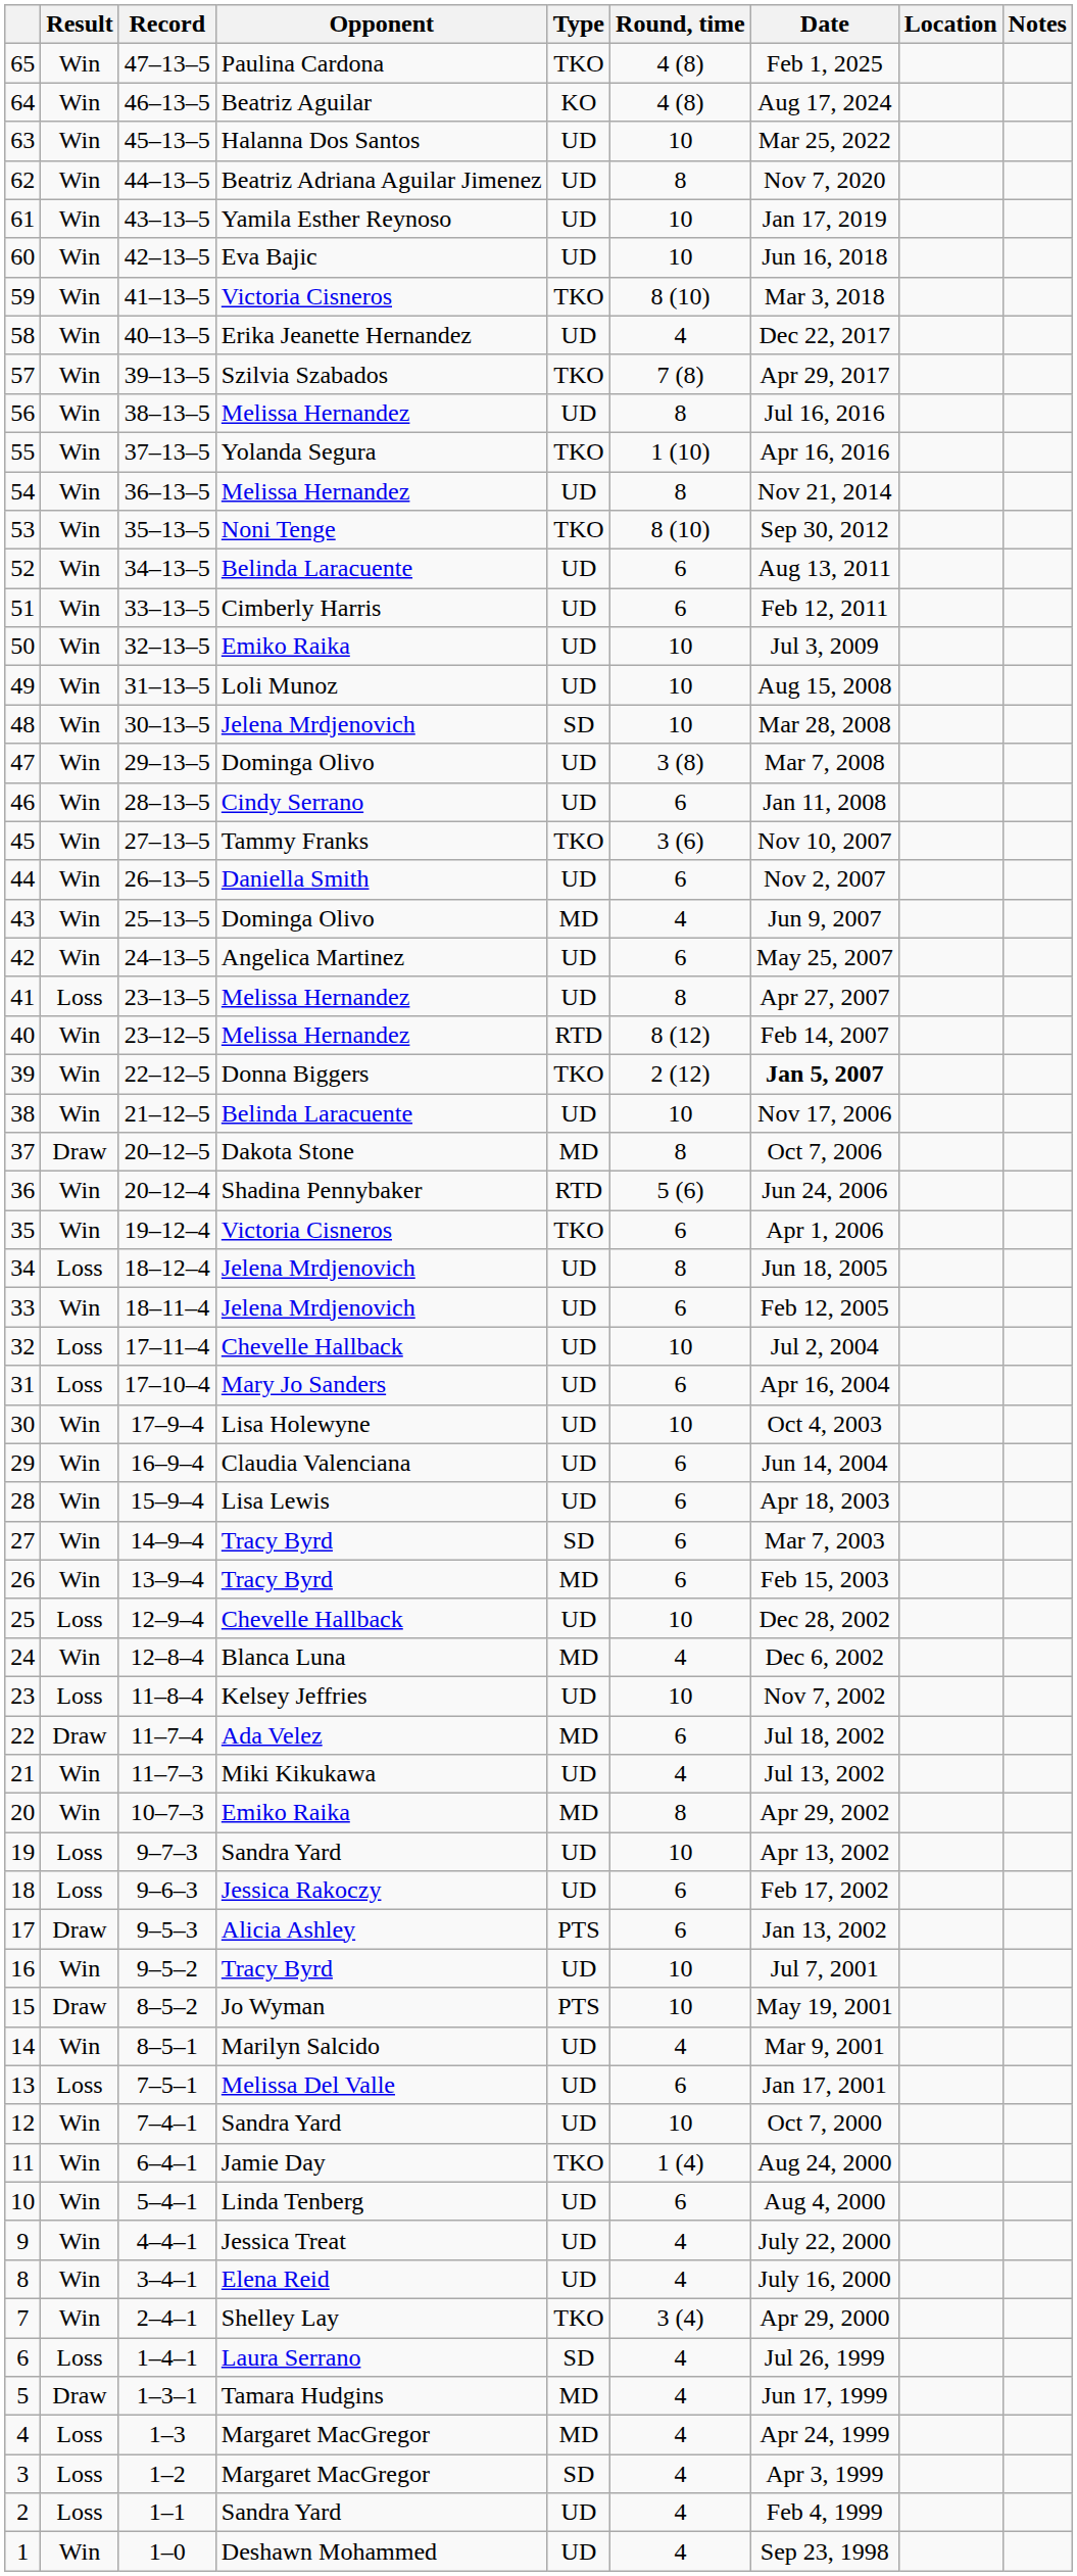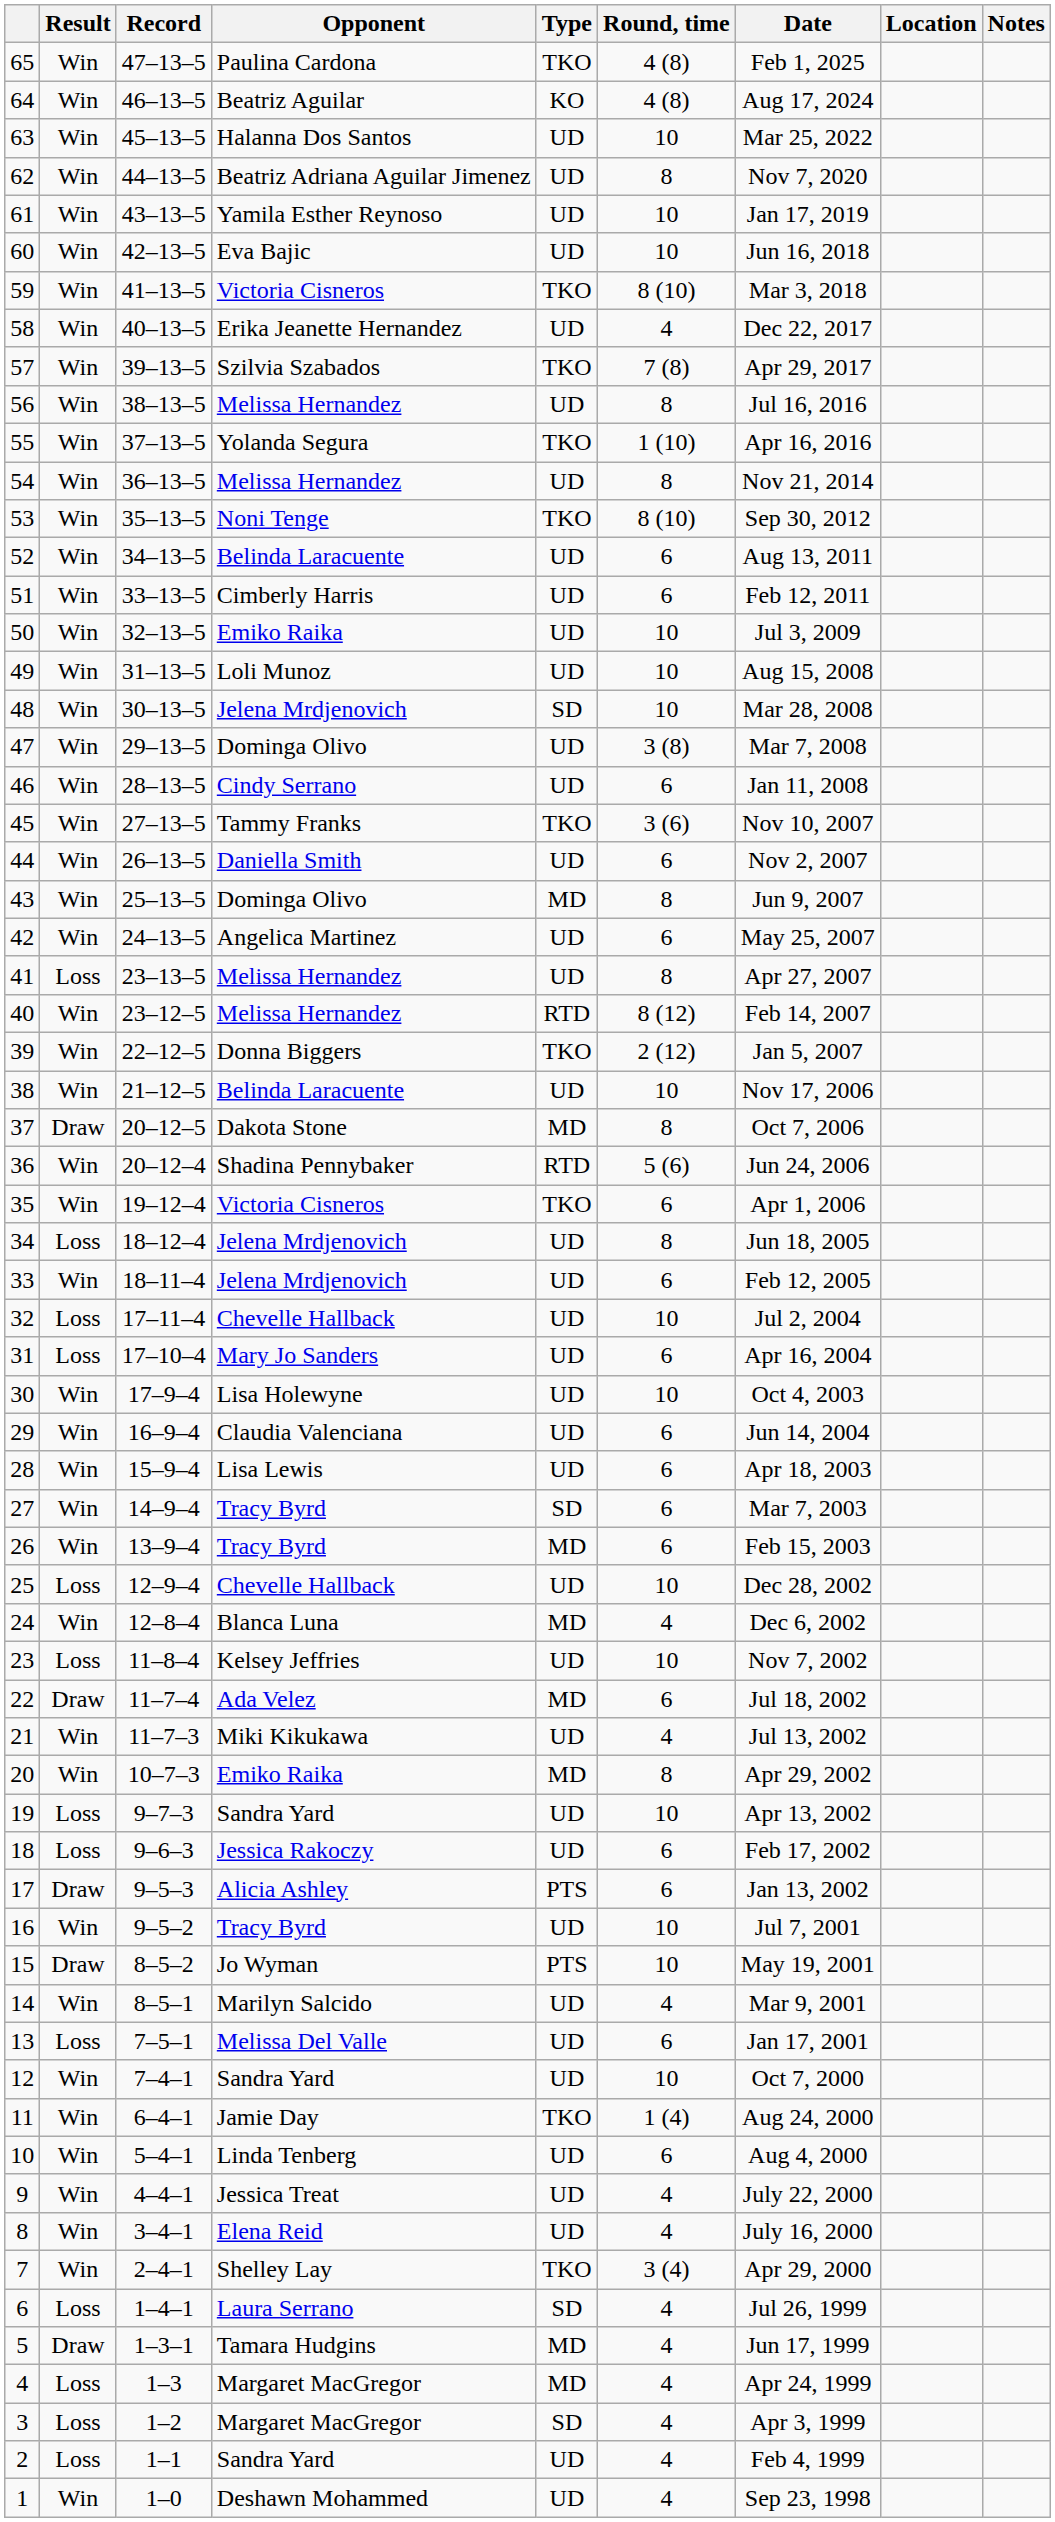 <table class=wikitable style=text-align:center>
 <tr>
 <th></th>
 <th>Result</th>
 <th>Record</th>
 <th>Opponent</th>
 <th>Type</th>
 <th>Round, time</th>
 <th>Date</th>
 <th>Location</th>
 <th>Notes</th>
 </tr>
 <tr>
 <td>65</td>
 <td>Win</td>
 <td>47–13–5</td>
 <td align=left>Paulina Cardona</td>
 <td>TKO</td>
 <td>4 (8)</td>
 <td>Feb 1, 2025</td>
 <td align=left></td>
 <td align=left></td>
 </tr>
 <tr>
 <td>64</td>
 <td>Win</td>
 <td>46–13–5</td>
 <td align=left>Beatriz Aguilar</td>
 <td>KO</td>
 <td>4 (8)</td>
 <td>Aug 17, 2024</td>
 <td align=left></td>
 <td align=left></td>
 </tr>
 <tr>
 <td>63</td>
 <td>Win</td>
 <td>45–13–5</td>
 <td align=left>Halanna Dos Santos</td>
 <td>UD</td>
 <td>10</td>
 <td>Mar 25, 2022</td>
 <td align=left></td>
 <td align=left></td>
 </tr>
 <tr>
 <td>62</td>
 <td>Win</td>
 <td>44–13–5</td>
 <td align=left>Beatriz Adriana Aguilar Jimenez</td>
 <td>UD</td>
 <td>8</td>
 <td>Nov 7, 2020</td>
 <td align=left></td>
 <td align=left></td>
 </tr>
 <tr>
 <td>61</td>
 <td>Win</td>
 <td>43–13–5</td>
 <td align=left>Yamila Esther Reynoso</td>
 <td>UD</td>
 <td>10</td>
 <td>Jan 17, 2019</td>
 <td align=left></td>
 <td align=left></td>
 </tr>
 <tr>
 <td>60</td>
 <td>Win</td>
 <td>42–13–5</td>
 <td align=left>Eva Bajic</td>
 <td>UD</td>
 <td>10</td>
 <td>Jun 16, 2018</td>
 <td align=left></td>
 <td align=left></td>
 </tr>
 <tr>
 <td>59</td>
 <td>Win</td>
 <td>41–13–5</td>
 <td align=left><a href='#'>Victoria Cisneros</a></td>
 <td>TKO</td>
 <td>8 (10)</td>
 <td>Mar 3, 2018</td>
 <td align=left></td>
 <td align=left></td>
 </tr>
 <tr>
 <td>58</td>
 <td>Win</td>
 <td>40–13–5</td>
 <td align=left>Erika Jeanette Hernandez</td>
 <td>UD</td>
 <td>4</td>
 <td>Dec 22, 2017</td>
 <td align=left></td>
 <td align=left></td>
 </tr>
 <tr>
 <td>57</td>
 <td>Win</td>
 <td>39–13–5</td>
 <td align=left>Szilvia Szabados</td>
 <td>TKO</td>
 <td>7 (8)</td>
 <td>Apr 29, 2017</td>
 <td align=left></td>
 <td align=left></td>
 </tr>
 <tr>
 <td>56</td>
 <td>Win</td>
 <td>38–13–5</td>
 <td align=left><a href='#'>Melissa Hernandez</a></td>
 <td>UD</td>
 <td>8</td>
 <td>Jul 16, 2016</td>
 <td align=left></td>
 <td align=left></td>
 </tr>
 <tr>
 <td>55</td>
 <td>Win</td>
 <td>37–13–5</td>
 <td align=left>Yolanda Segura</td>
 <td>TKO</td>
 <td>1 (10)</td>
 <td>Apr 16, 2016</td>
 <td align=left></td>
 <td align=left></td>
 </tr>
 <tr>
 <td>54</td>
 <td>Win</td>
 <td>36–13–5</td>
 <td align=left><a href='#'>Melissa Hernandez</a></td>
 <td>UD</td>
 <td>8</td>
 <td>Nov 21, 2014</td>
 <td align=left></td>
 <td align=left></td>
 </tr>
 <tr>
 <td>53</td>
 <td>Win</td>
 <td>35–13–5</td>
 <td align=left><a href='#'>Noni Tenge</a></td>
 <td>TKO</td>
 <td>8 (10)</td>
 <td>Sep 30, 2012</td>
 <td align=left></td>
 <td align=left></td>
 </tr>
 <tr>
 <td>52</td>
 <td>Win</td>
 <td>34–13–5</td>
 <td align=left><a href='#'>Belinda Laracuente</a></td>
 <td>UD</td>
 <td>6</td>
 <td>Aug 13, 2011</td>
 <td align=left></td>
 <td align=left></td>
 </tr>
 <tr>
 <td>51</td>
 <td>Win</td>
 <td>33–13–5</td>
 <td align=left>Cimberly Harris</td>
 <td>UD</td>
 <td>6</td>
 <td>Feb 12, 2011</td>
 <td align=left></td>
 <td align=left></td>
 </tr>
 <tr>
 <td>50</td>
 <td>Win</td>
 <td>32–13–5</td>
 <td align=left><a href='#'>Emiko Raika</a></td>
 <td>UD</td>
 <td>10</td>
 <td>Jul 3, 2009</td>
 <td align=left></td>
 <td align=left></td>
 </tr>
 <tr>
 <td>49</td>
 <td>Win</td>
 <td>31–13–5</td>
 <td align=left>Loli Munoz</td>
 <td>UD</td>
 <td>10</td>
 <td>Aug 15, 2008</td>
 <td align=left></td>
 <td align=left></td>
 </tr>
 <tr>
 <td>48</td>
 <td>Win</td>
 <td>30–13–5</td>
 <td align=left><a href='#'>Jelena Mrdjenovich</a></td>
 <td>SD</td>
 <td>10</td>
 <td>Mar 28, 2008</td>
 <td align=left></td>
 <td align=left></td>
 </tr>
 <tr>
 <td>47</td>
 <td>Win</td>
 <td>29–13–5</td>
 <td align=left>Dominga Olivo</td>
 <td>UD</td>
 <td>3 (8)</td>
 <td>Mar 7, 2008</td>
 <td align=left></td>
 <td align=left></td>
 </tr>
 <tr>
 <td>46</td>
 <td>Win</td>
 <td>28–13–5</td>
 <td align=left><a href='#'>Cindy Serrano</a></td>
 <td>UD</td>
 <td>6</td>
 <td>Jan 11, 2008</td>
 <td align=left></td>
 <td align=left></td>
 </tr>
 <tr>
 <td>45</td>
 <td>Win</td>
 <td>27–13–5</td>
 <td align=left>Tammy Franks</td>
 <td>TKO</td>
 <td>3 (6)</td>
 <td>Nov 10, 2007</td>
 <td align=left></td>
 <td align=left></td>
 </tr>
 <tr>
 <td>44</td>
 <td>Win</td>
 <td>26–13–5</td>
 <td align=left><a href='#'>Daniella Smith</a></td>
 <td>UD</td>
 <td>6</td>
 <td>Nov 2, 2007</td>
 <td align=left></td>
 <td align=left></td>
 </tr>
 <tr>
 <td>43</td>
 <td>Win</td>
 <td>25–13–5</td>
 <td align=left>Dominga Olivo</td>
 <td>MD</td>
-<td>4</td>
+<td>8</td>
 <td>Jun 9, 2007</td>
 <td align=left></td>
 <td align=left></td>
 </tr>
 <tr>
 <td>42</td>
 <td>Win</td>
 <td>24–13–5</td>
 <td align=left>Angelica Martinez</td>
 <td>UD</td>
 <td>6</td>
 <td>May 25, 2007</td>
 <td align=left></td>
 <td align=left></td>
 </tr>
 <tr>
 <td>41</td>
 <td>Loss</td>
 <td>23–13–5</td>
 <td align=left><a href='#'>Melissa Hernandez</a></td>
 <td>UD</td>
 <td>8</td>
 <td>Apr 27, 2007</td>
 <td align=left></td>
 <td align=left></td>
 </tr>
 <tr>
 <td>40</td>
 <td>Win</td>
 <td>23–12–5</td>
 <td align=left><a href='#'>Melissa Hernandez</a></td>
 <td>RTD</td>
 <td>8 (12)</td>
 <td>Feb 14, 2007</td>
 <td align=left></td>
 <td align=left></td>
 </tr>
 <tr>
 <td>39</td>
 <td>Win</td>
 <td>22–12–5</td>
 <td align=left>Donna Biggers</td>
 <td>TKO</td>
 <td>2 (12)</td>
-<td><strong>Jan 5, 2007</strong></td>
+<td>Jan 5, 2007</td>
 <td align=left></td>
 <td align=left></td>
 </tr>
 <tr>
 <td>38</td>
 <td>Win</td>
 <td>21–12–5</td>
 <td align=left><a href='#'>Belinda Laracuente</a></td>
 <td>UD</td>
 <td>10</td>
 <td>Nov 17, 2006</td>
 <td align=left></td>
 <td align=left></td>
 </tr>
 <tr>
 <td>37</td>
 <td>Draw</td>
 <td>20–12–5</td>
 <td align=left>Dakota Stone</td>
 <td>MD</td>
 <td>8</td>
 <td>Oct 7, 2006</td>
 <td align=left></td>
 <td align=left></td>
 </tr>
 <tr>
 <td>36</td>
 <td>Win</td>
 <td>20–12–4</td>
 <td align=left>Shadina Pennybaker</td>
 <td>RTD</td>
 <td>5 (6)</td>
 <td>Jun 24, 2006</td>
 <td align=left></td>
 <td align=left></td>
 </tr>
 <tr>
 <td>35</td>
 <td>Win</td>
 <td>19–12–4</td>
 <td align=left><a href='#'>Victoria Cisneros</a></td>
 <td>TKO</td>
 <td>6</td>
 <td>Apr 1, 2006</td>
 <td align=left></td>
 <td align=left></td>
 </tr>
 <tr>
 <td>34</td>
 <td>Loss</td>
 <td>18–12–4</td>
 <td align=left><a href='#'>Jelena Mrdjenovich</a></td>
 <td>UD</td>
 <td>8</td>
 <td>Jun 18, 2005</td>
 <td align=left></td>
 <td align=left></td>
 </tr>
 <tr>
 <td>33</td>
 <td>Win</td>
 <td>18–11–4</td>
 <td align=left><a href='#'>Jelena Mrdjenovich</a></td>
 <td>UD</td>
 <td>6</td>
 <td>Feb 12, 2005</td>
 <td align=left></td>
 <td align=left></td>
 </tr>
 <tr>
 <td>32</td>
 <td>Loss</td>
 <td>17–11–4</td>
 <td align=left><a href='#'>Chevelle Hallback</a></td>
 <td>UD</td>
 <td>10</td>
 <td>Jul 2, 2004</td>
 <td align=left></td>
 <td align=left></td>
 </tr>
 <tr>
 <td>31</td>
 <td>Loss</td>
 <td>17–10–4</td>
 <td align=left><a href='#'>Mary Jo Sanders</a></td>
 <td>UD</td>
 <td>6</td>
 <td>Apr 16, 2004</td>
 <td align=left></td>
 <td align=left></td>
 </tr>
 <tr>
 <td>30</td>
 <td>Win</td>
 <td>17–9–4</td>
 <td align=left>Lisa Holewyne</td>
 <td>UD</td>
 <td>10</td>
 <td>Oct 4, 2003</td>
 <td align=left></td>
 <td align=left></td>
 </tr>
 <tr>
 <td>29</td>
 <td>Win</td>
 <td>16–9–4</td>
 <td align=left>Claudia Valenciana</td>
 <td>UD</td>
 <td>6</td>
 <td>Jun 14, 2004</td>
 <td align=left></td>
 <td align=left></td>
 </tr>
 <tr>
 <td>28</td>
 <td>Win</td>
 <td>15–9–4</td>
 <td align=left>Lisa Lewis</td>
 <td>UD</td>
 <td>6</td>
 <td>Apr 18, 2003</td>
 <td align=left></td>
 <td align=left></td>
 </tr>
 <tr>
 <td>27</td>
 <td>Win</td>
 <td>14–9–4</td>
 <td align=left><a href='#'>Tracy Byrd</a></td>
 <td>SD</td>
 <td>6</td>
 <td>Mar 7, 2003</td>
 <td align=left></td>
 <td align=left></td>
 </tr>
 <tr>
 <td>26</td>
 <td>Win</td>
 <td>13–9–4</td>
 <td align=left><a href='#'>Tracy Byrd</a></td>
 <td>MD</td>
 <td>6</td>
 <td>Feb 15, 2003</td>
 <td align=left></td>
 <td align=left></td>
 </tr>
 <tr>
 <td>25</td>
 <td>Loss</td>
 <td>12–9–4</td>
 <td align=left><a href='#'>Chevelle Hallback</a></td>
 <td>UD</td>
 <td>10</td>
 <td>Dec 28, 2002</td>
 <td align=left></td>
 <td align=left></td>
 </tr>
 <tr>
 <td>24</td>
 <td>Win</td>
 <td>12–8–4</td>
 <td align=left>Blanca Luna</td>
 <td>MD</td>
 <td>4</td>
 <td>Dec 6, 2002</td>
 <td align=left></td>
 <td align=left></td>
 </tr>
 <tr>
 <td>23</td>
 <td>Loss</td>
 <td>11–8–4</td>
 <td align=left>Kelsey Jeffries</td>
 <td>UD</td>
 <td>10</td>
 <td>Nov 7, 2002</td>
 <td align=left></td>
 <td align=left></td>
 </tr>
 <tr>
 <td>22</td>
 <td>Draw</td>
 <td>11–7–4</td>
 <td align=left><a href='#'>Ada Velez</a></td>
 <td>MD</td>
 <td>6</td>
 <td>Jul 18, 2002</td>
 <td align=left></td>
 <td align=left></td>
 </tr>
 <tr>
 <td>21</td>
 <td>Win</td>
 <td>11–7–3</td>
 <td align=left>Miki Kikukawa</td>
 <td>UD</td>
 <td>4</td>
 <td>Jul 13, 2002</td>
 <td align=left></td>
 <td align=left></td>
 </tr>
 <tr>
 <td>20</td>
 <td>Win</td>
 <td>10–7–3</td>
 <td align=left><a href='#'>Emiko Raika</a></td>
 <td>MD</td>
 <td>8</td>
 <td>Apr 29, 2002</td>
 <td align=left></td>
 <td align=left></td>
 </tr>
 <tr>
 <td>19</td>
 <td>Loss</td>
 <td>9–7–3</td>
 <td align=left>Sandra Yard</td>
 <td>UD</td>
 <td>10</td>
 <td>Apr 13, 2002</td>
 <td align=left></td>
 <td align=left></td>
 </tr>
 <tr>
 <td>18</td>
 <td>Loss</td>
 <td>9–6–3</td>
 <td align=left><a href='#'>Jessica Rakoczy</a></td>
 <td>UD</td>
 <td>6</td>
 <td>Feb 17, 2002</td>
 <td align=left></td>
 <td align=left></td>
 </tr>
 <tr>
 <td>17</td>
 <td>Draw</td>
 <td>9–5–3</td>
 <td align=left><a href='#'>Alicia Ashley</a></td>
 <td>PTS</td>
 <td>6</td>
 <td>Jan 13, 2002</td>
 <td align=left></td>
 <td align=left></td>
 </tr>
 <tr>
 <td>16</td>
 <td>Win</td>
 <td>9–5–2</td>
 <td align=left><a href='#'>Tracy Byrd</a></td>
 <td>UD</td>
 <td>10</td>
 <td>Jul 7, 2001</td>
 <td align=left></td>
 <td align=left></td>
 </tr>
 <tr>
 <td>15</td>
 <td>Draw</td>
 <td>8–5–2</td>
 <td align=left>Jo Wyman</td>
 <td>PTS</td>
 <td>10</td>
 <td>May 19, 2001</td>
 <td align=left></td>
 <td align=left></td>
 </tr>
 <tr>
 <td>14</td>
 <td>Win</td>
 <td>8–5–1</td>
 <td align=left>Marilyn Salcido</td>
 <td>UD</td>
 <td>4</td>
 <td>Mar 9, 2001</td>
 <td align=left></td>
 <td align=left></td>
 </tr>
 <tr>
 <td>13</td>
 <td>Loss</td>
 <td>7–5–1</td>
 <td align=left><a href='#'>Melissa Del Valle</a></td>
 <td>UD</td>
 <td>6</td>
 <td>Jan 17, 2001</td>
 <td align=left></td>
 <td align=left></td>
 </tr>
 <tr>
 <td>12</td>
 <td>Win</td>
 <td>7–4–1</td>
 <td align=left>Sandra Yard</td>
 <td>UD</td>
 <td>10</td>
 <td>Oct 7, 2000</td>
 <td align=left></td>
 <td align=left></td>
 </tr>
 <tr>
 <td>11</td>
 <td>Win</td>
 <td>6–4–1</td>
 <td align=left>Jamie Day</td>
 <td>TKO</td>
 <td>1 (4)</td>
 <td>Aug 24, 2000</td>
 <td align=left></td>
 <td align=left></td>
 </tr>
 <tr>
 <td>10</td>
 <td>Win</td>
 <td>5–4–1</td>
 <td align=left>Linda Tenberg</td>
 <td>UD</td>
 <td>6</td>
 <td>Aug 4, 2000</td>
 <td align=left></td>
 <td align=left></td>
 </tr>
 <tr>
 <td>9</td>
 <td>Win</td>
 <td>4–4–1</td>
 <td align=left>Jessica Treat</td>
 <td>UD</td>
 <td>4</td>
 <td>July 22, 2000</td>
 <td align=left></td>
 <td align=left></td>
 </tr>
 <tr>
 <td>8</td>
 <td>Win</td>
 <td>3–4–1</td>
 <td align=left><a href='#'>Elena Reid</a></td>
 <td>UD</td>
 <td>4</td>
 <td>July 16, 2000</td>
 <td align=left></td>
 <td align=left></td>
 </tr>
 <tr>
 <td>7</td>
 <td>Win</td>
 <td>2–4–1</td>
 <td align=left>Shelley Lay</td>
 <td>TKO</td>
 <td>3 (4)</td>
 <td>Apr 29, 2000</td>
 <td align=left></td>
 <td align=left></td>
 </tr>
 <tr>
 <td>6</td>
 <td>Loss</td>
 <td>1–4–1</td>
 <td align=left><a href='#'>Laura Serrano</a></td>
 <td>SD</td>
 <td>4</td>
 <td>Jul 26, 1999</td>
 <td align=left></td>
 <td align=left></td>
 </tr>
 <tr>
 <td>5</td>
 <td>Draw</td>
 <td>1–3–1</td>
 <td align=left>Tamara Hudgins</td>
 <td>MD</td>
 <td>4</td>
 <td>Jun 17, 1999</td>
 <td align=left></td>
 <td align=left></td>
 </tr>
 <tr>
 <td>4</td>
 <td>Loss</td>
 <td>1–3</td>
 <td align=left>Margaret MacGregor</td>
 <td>MD</td>
 <td>4</td>
 <td>Apr 24, 1999</td>
 <td align=left></td>
 <td align=left></td>
 </tr>
 <tr>
 <td>3</td>
 <td>Loss</td>
 <td>1–2</td>
 <td align=left>Margaret MacGregor</td>
 <td>SD</td>
 <td>4</td>
 <td>Apr 3, 1999</td>
 <td align=left></td>
 <td align=left></td>
 </tr>
 <tr>
 <td>2</td>
 <td>Loss</td>
 <td>1–1</td>
 <td align=left>Sandra Yard</td>
 <td>UD</td>
 <td>4</td>
 <td>Feb 4, 1999</td>
 <td align=left></td>
 <td align=left></td>
 </tr>
 <tr>
 <td>1</td>
 <td>Win</td>
 <td>1–0</td>
 <td align=left>Deshawn Mohammed</td>
 <td>UD</td>
 <td>4</td>
 <td>Sep 23, 1998</td>
 <td align=left></td>
 <td align=left></td>
 </tr>
 </table>
